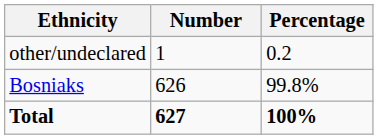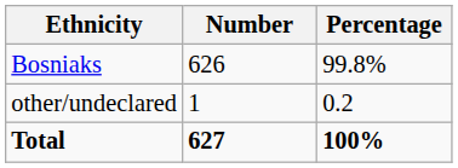 <table class="wikitable">
 <tr>
 <th width="100px">Ethnicity</th>
 <th width="80px">Number</th>
 <th width="80px">Percentage</th>
 </tr>
 <tr>
+<td><a href='#'>Bosniaks</a></td>
+<td>626</td>
+<td>99.8%</td>
+</tr>
+<tr>
 <td>other/undeclared</td>
 <td>1</td>
 <td>0.2</td>
-</tr>
-<tr>
-<td><a href='#'>Bosniaks</a></td>
-<td>626</td>
-<td>99.8%</td>
 </tr>
 <tr>
 <td><strong>Total</strong></td>
 <td><strong>627</strong></td>
 <td><strong>100%</strong></td>
 </tr>
 </table>
